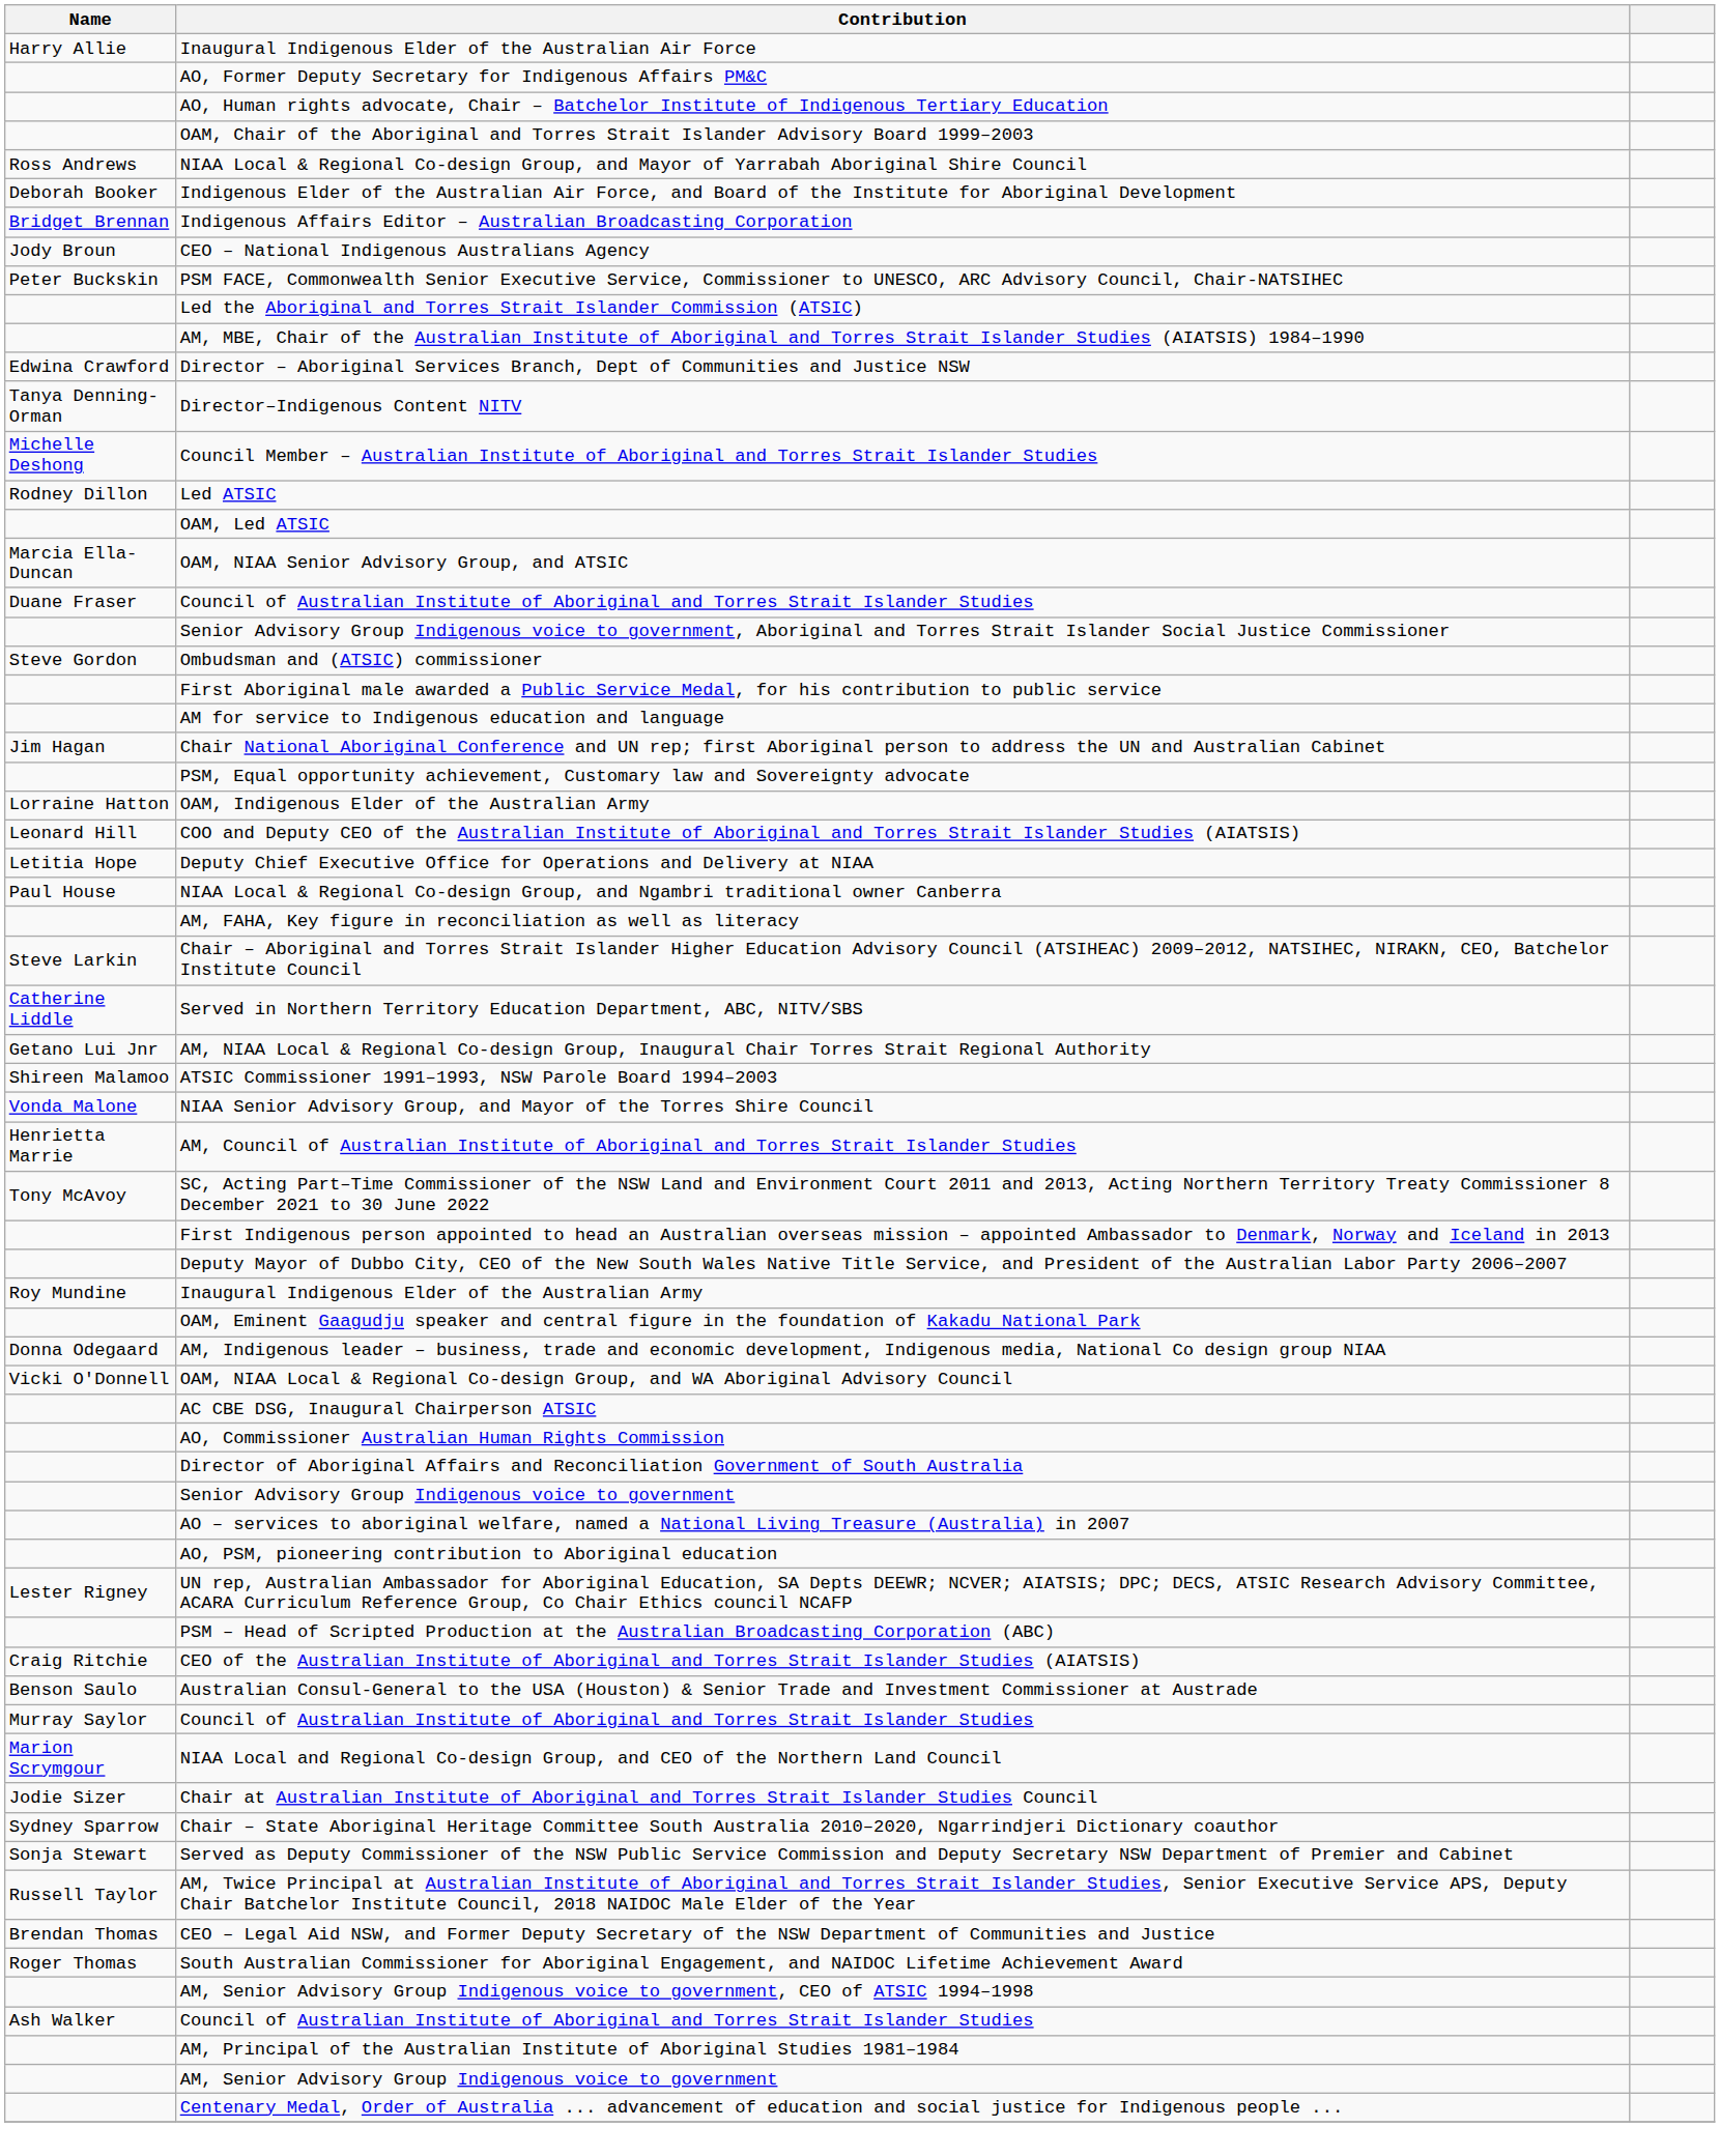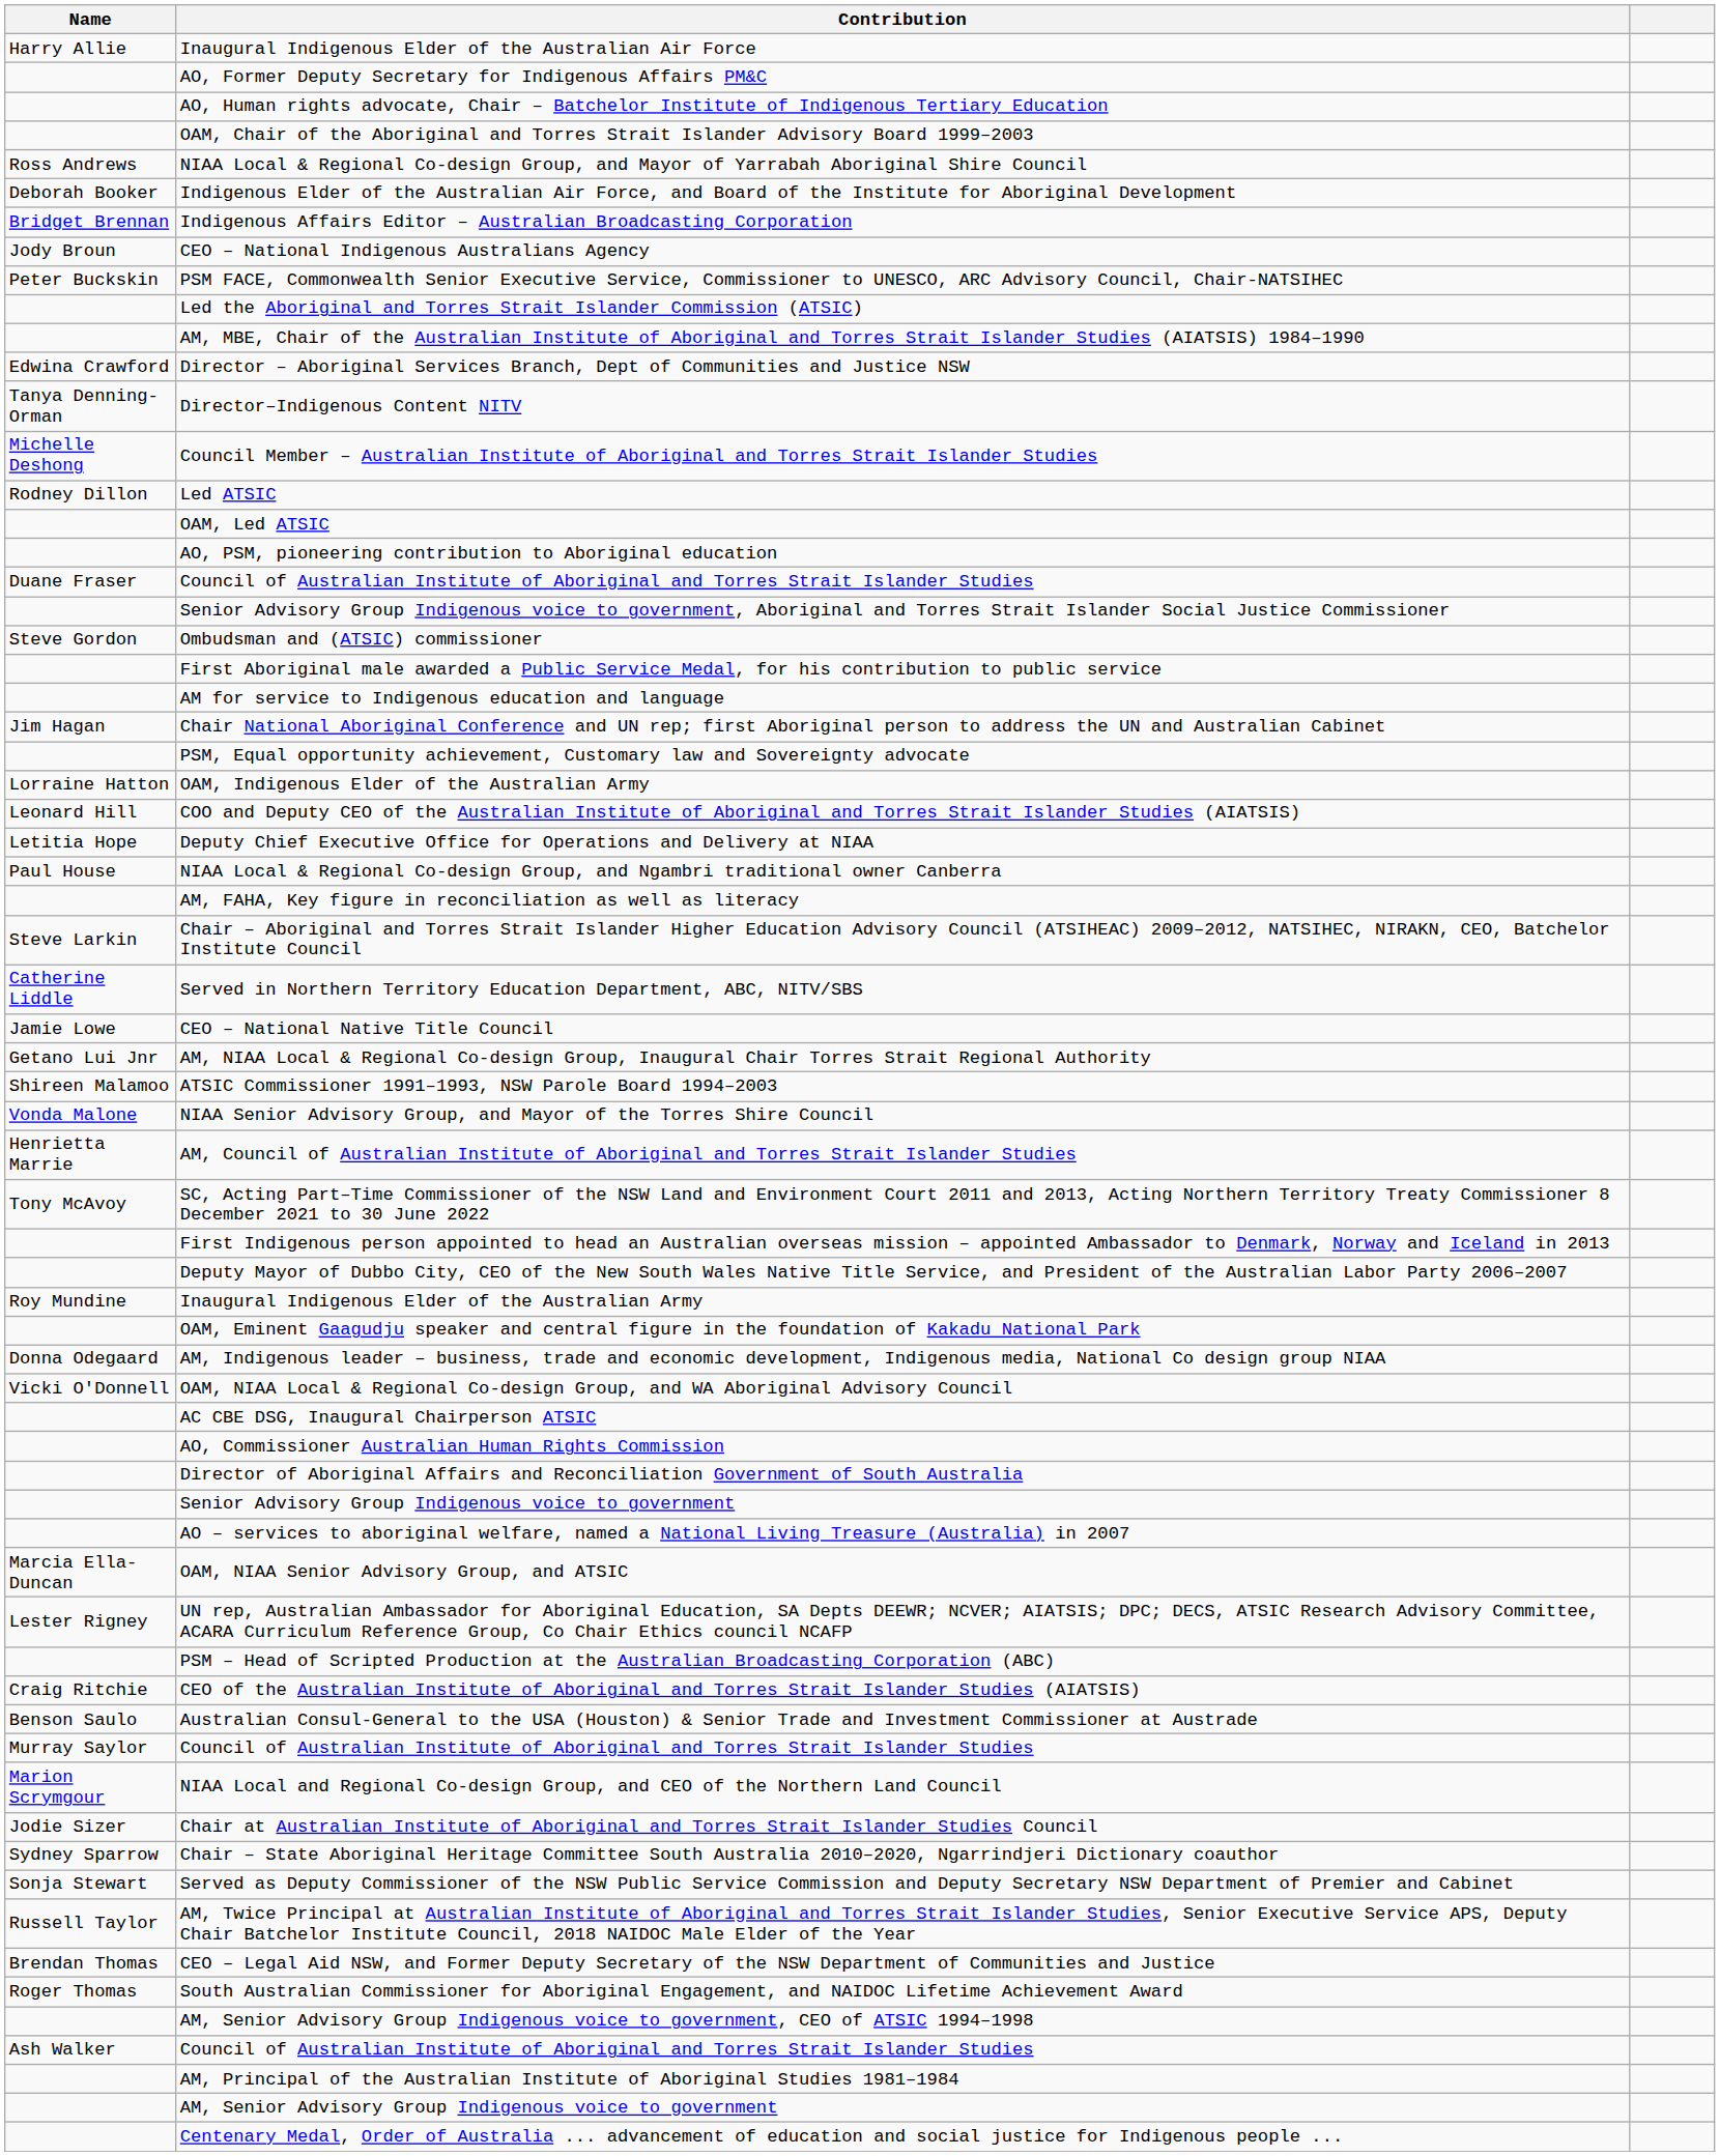 <table class="wikitable sortable">
 <tr>
 <th style="width: 10%;">Name</th>
 <th>Contribution</th>
 <th style="width: 5%;"></th>
 </tr>
 <tr>
 <td sortname>Harry Allie</td>
 <td>Inaugural Indigenous Elder of the Australian Air Force</td>
 <td></td>
 </tr>
 <tr>
 <td></td>
 <td>AO, Former Deputy Secretary for Indigenous Affairs <a href='#'>PM&C</a></td>
 <td></td>
 </tr>
 <tr>
 <td></td>
 <td>AO, Human rights advocate, Chair – <a href='#'>Batchelor Institute of Indigenous Tertiary Education</a></td>
 <td></td>
 </tr>
 <tr>
 <td></td>
 <td>OAM, Chair of the Aboriginal and Torres Strait Islander Advisory Board 1999–2003</td>
 <td></td>
 </tr>
 <tr>
 <td sortname>Ross Andrews</td>
 <td>NIAA Local & Regional Co-design Group, and Mayor of Yarrabah Aboriginal Shire Council</td>
 <td></td>
 </tr>
 <tr>
 <td sortname>Deborah Booker</td>
 <td>Indigenous Elder of the Australian Air Force, and Board of the Institute for Aboriginal Development</td>
 <td></td>
 </tr>
 <tr>
 <td sortname><a href='#'>Bridget Brennan</a></td>
 <td>Indigenous Affairs Editor – <a href='#'>Australian Broadcasting Corporation</a></td>
 <td></td>
 </tr>
 <tr>
 <td sortname>Jody Broun</td>
 <td>CEO – National Indigenous Australians Agency</td>
 <td></td>
 </tr>
 <tr>
 <td sortname>Peter Buckskin</td>
 <td>PSM FACE, Commonwealth Senior Executive Service, Commissioner to UNESCO, ARC Advisory Council, Chair-NATSIHEC</td>
 <td></td>
 </tr>
 <tr>
 <td></td>
 <td>Led the <a href='#'>Aboriginal and Torres Strait Islander Commission</a> (<a href='#'>ATSIC</a>)</td>
 <td></td>
 </tr>
 <tr>
 <td></td>
 <td>AM, MBE, Chair of the <a href='#'>Australian Institute of Aboriginal and Torres Strait Islander Studies</a> (AIATSIS) 1984–1990</td>
 <td></td>
 </tr>
 <tr>
 <td sortname>Edwina Crawford</td>
 <td>Director – Aboriginal Services Branch, Dept of Communities and Justice NSW</td>
 <td></td>
 </tr>
 <tr>
 <td sortname>Tanya Denning-Orman</td>
 <td>Director–Indigenous Content <a href='#'>NITV</a></td>
 <td></td>
 </tr>
 <tr>
 <td sortname><a href='#'>Michelle Deshong</a></td>
 <td>Council Member – <a href='#'>Australian Institute of Aboriginal and Torres Strait Islander Studies</a></td>
 <td></td>
 </tr>
 <tr>
 <td sortname>Rodney Dillon</td>
 <td>Led <a href='#'>ATSIC</a></td>
 <td></td>
 </tr>
 <tr>
 <td></td>
 <td>OAM, Led <a href='#'>ATSIC</a></td>
 <td></td>
 </tr>
 <tr>
-<td sortname>Marcia Ella-Duncan</td>
-<td>OAM, NIAA Senior Advisory Group, and ATSIC</td>
+<td></td>
+<td>AO, PSM, pioneering contribution to Aboriginal education</td>
 <td></td>
 </tr>
 <tr>
 <td sortname>Duane Fraser</td>
 <td>Council of <a href='#'>Australian Institute of Aboriginal and Torres Strait Islander Studies</a></td>
 <td></td>
 </tr>
 <tr>
 <td></td>
 <td>Senior Advisory Group <a href='#'>Indigenous voice to government</a>, Aboriginal and Torres Strait Islander Social Justice Commissioner</td>
 <td></td>
 </tr>
 <tr>
 <td sortname>Steve Gordon</td>
 <td>Ombudsman and (<a href='#'>ATSIC</a>) commissioner</td>
 <td></td>
 </tr>
 <tr>
 <td></td>
 <td>First Aboriginal male awarded a <a href='#'>Public Service Medal</a>, for his contribution to public service</td>
 <td></td>
 </tr>
 <tr>
 <td></td>
 <td>AM for service to Indigenous education and language</td>
 <td></td>
 </tr>
 <tr>
 <td sortname>Jim Hagan</td>
 <td>Chair <a href='#'>National Aboriginal Conference</a> and UN rep; first Aboriginal person to address the UN and Australian Cabinet</td>
 <td></td>
 </tr>
 <tr>
 <td></td>
 <td>PSM, Equal opportunity achievement, Customary law and Sovereignty advocate</td>
 <td></td>
 </tr>
 <tr>
 <td sortname>Lorraine Hatton</td>
 <td>OAM, Indigenous Elder of the Australian Army</td>
 <td></td>
 </tr>
 <tr>
 <td sortname>Leonard Hill</td>
 <td>COO and Deputy CEO of the <a href='#'>Australian Institute of Aboriginal and Torres Strait Islander Studies</a> (AIATSIS)</td>
 <td></td>
 </tr>
 <tr>
 <td sortname>Letitia Hope</td>
 <td>Deputy Chief Executive Office for Operations and Delivery at NIAA</td>
 <td></td>
 </tr>
 <tr>
 <td sortname>Paul House</td>
 <td>NIAA Local & Regional Co-design Group, and Ngambri traditional owner Canberra</td>
 <td></td>
 </tr>
 <tr>
 <td></td>
 <td>AM, FAHA, Key figure in reconciliation as well as literacy</td>
 <td></td>
 </tr>
 <tr>
 <td sortname>Steve Larkin</td>
 <td>Chair – Aboriginal and Torres Strait Islander Higher Education Advisory Council (ATSIHEAC) 2009–2012, NATSIHEC, NIRAKN, CEO, Batchelor Institute Council</td>
 <td></td>
 </tr>
 <tr>
 <td sortname><a href='#'>Catherine Liddle</a></td>
 <td>Served in Northern Territory Education Department, ABC, NITV/SBS</td>
+<td></td>
+</tr>
+<tr>
+<td sortname>Jamie Lowe</td>
+<td>CEO – National Native Title Council</td>
 <td></td>
 </tr>
 <tr>
 <td sortname>Getano Lui Jnr</td>
 <td>AM, NIAA Local & Regional Co-design Group, Inaugural Chair Torres Strait Regional Authority</td>
 <td></td>
 </tr>
 <tr>
 <td sortname>Shireen Malamoo</td>
 <td>ATSIC Commissioner 1991–1993, NSW Parole Board 1994–2003</td>
 <td></td>
 </tr>
 <tr>
 <td sortname><a href='#'>Vonda Malone</a></td>
 <td>NIAA Senior Advisory Group, and Mayor of the Torres Shire Council</td>
 <td></td>
 </tr>
 <tr>
 <td sortname>Henrietta Marrie</td>
 <td>AM, Council of <a href='#'>Australian Institute of Aboriginal and Torres Strait Islander Studies</a></td>
 <td></td>
 </tr>
 <tr>
 <td sortname>Tony McAvoy</td>
 <td>SC, Acting Part–Time Commissioner of the NSW Land and Environment Court 2011 and 2013, Acting Northern Territory Treaty Commissioner 8 December 2021 to 30 June 2022</td>
 <td></td>
 </tr>
 <tr>
 <td></td>
 <td>First Indigenous person appointed to head an Australian overseas mission – appointed Ambassador to <a href='#'>Denmark</a>, <a href='#'>Norway</a> and <a href='#'>Iceland</a> in 2013</td>
 <td></td>
 </tr>
 <tr>
 <td></td>
 <td>Deputy Mayor of Dubbo City, CEO of the New South Wales Native Title Service, and President of the Australian Labor Party 2006–2007</td>
 <td></td>
 </tr>
 <tr>
 <td sortname>Roy Mundine</td>
 <td>Inaugural Indigenous Elder of the Australian Army</td>
 <td></td>
 </tr>
 <tr>
 <td></td>
 <td>OAM, Eminent <a href='#'>Gaagudju</a> speaker and central figure in the foundation of <a href='#'>Kakadu National Park</a></td>
 <td></td>
 </tr>
 <tr>
 <td sortname>Donna Odegaard</td>
 <td>AM, Indigenous leader – business, trade and economic development, Indigenous media, National Co design group NIAA</td>
 <td></td>
 </tr>
 <tr>
 <td sortname>Vicki O'Donnell</td>
 <td>OAM, NIAA Local & Regional Co-design Group, and WA Aboriginal Advisory Council</td>
 <td></td>
 </tr>
 <tr>
 <td></td>
 <td>AC CBE DSG, Inaugural Chairperson <a href='#'>ATSIC</a></td>
 <td></td>
 </tr>
 <tr>
 <td></td>
 <td>AO, Commissioner <a href='#'>Australian Human Rights Commission</a></td>
 <td></td>
 </tr>
 <tr>
 <td></td>
 <td>Director of Aboriginal Affairs and Reconciliation <a href='#'>Government of South Australia</a></td>
 <td></td>
 </tr>
 <tr>
 <td></td>
 <td>Senior Advisory Group <a href='#'>Indigenous voice to government</a></td>
 <td></td>
 </tr>
 <tr>
 <td></td>
 <td>AO – services to aboriginal welfare, named a <a href='#'>National Living Treasure (Australia)</a> in 2007</td>
 <td></td>
 </tr>
 <tr>
-<td></td>
-<td>AO, PSM, pioneering contribution to Aboriginal education</td>
+<td sortname>Marcia Ella-Duncan</td>
+<td>OAM, NIAA Senior Advisory Group, and ATSIC</td>
 <td></td>
 </tr>
 <tr>
 <td sortname>Lester Rigney</td>
 <td>UN rep, Australian Ambassador for Aboriginal Education, SA Depts DEEWR; NCVER; AIATSIS; DPC; DECS, ATSIC Research Advisory Committee, ACARA Curriculum Reference Group, Co Chair Ethics council NCAFP</td>
 <td></td>
 </tr>
 <tr>
 <td></td>
 <td>PSM – Head of Scripted Production at the <a href='#'>Australian Broadcasting Corporation</a> (ABC)</td>
 <td></td>
 </tr>
 <tr>
 <td sortname>Craig Ritchie</td>
 <td>CEO of the <a href='#'>Australian Institute of Aboriginal and Torres Strait Islander Studies</a> (AIATSIS)</td>
 <td></td>
 </tr>
 <tr>
 <td sortname>Benson Saulo</td>
 <td>Australian Consul-General to the USA (Houston) & Senior Trade and Investment Commissioner at Austrade</td>
 <td></td>
 </tr>
 <tr>
 <td sortname>Murray Saylor</td>
 <td>Council of <a href='#'>Australian Institute of Aboriginal and Torres Strait Islander Studies</a></td>
 <td></td>
 </tr>
 <tr>
 <td sortname><a href='#'>Marion Scrymgour</a></td>
 <td>NIAA Local and Regional Co-design Group, and CEO of the Northern Land  Council</td>
 <td></td>
 </tr>
 <tr>
 <td sortname>Jodie Sizer</td>
 <td>Chair at <a href='#'>Australian Institute of Aboriginal and Torres Strait Islander Studies</a> Council</td>
 <td></td>
 </tr>
 <tr>
 <td>Sydney Sparrow</td>
 <td>Chair – State Aboriginal Heritage Committee South Australia 2010–2020, Ngarrindjeri Dictionary coauthor</td>
 <td></td>
 </tr>
 <tr>
 <td sortname>Sonja Stewart</td>
 <td>Served as Deputy Commissioner of the NSW Public Service Commission and Deputy Secretary NSW Department of Premier and Cabinet</td>
 <td></td>
 </tr>
 <tr>
 <td sortname>Russell Taylor</td>
 <td>AM, Twice Principal at <a href='#'>Australian Institute of Aboriginal and Torres Strait Islander Studies</a>, Senior Executive Service APS, Deputy Chair Batchelor Institute Council, 2018 NAIDOC Male Elder of the Year</td>
 <td></td>
 </tr>
 <tr>
 <td sortname>Brendan Thomas</td>
 <td>CEO – Legal Aid NSW, and Former Deputy Secretary of the NSW Department of Communities and Justice</td>
 <td></td>
 </tr>
 <tr>
 <td sortname>Roger Thomas</td>
 <td>South Australian Commissioner for Aboriginal Engagement, and NAIDOC Lifetime Achievement Award</td>
 <td></td>
 </tr>
 <tr>
 <td></td>
 <td>AM, Senior Advisory Group <a href='#'>Indigenous voice to government</a>, CEO of <a href='#'>ATSIC</a> 1994–1998</td>
 <td></td>
 </tr>
 <tr>
 <td sortname>Ash Walker</td>
 <td>Council of <a href='#'>Australian Institute of Aboriginal and Torres Strait Islander Studies</a></td>
 <td></td>
 </tr>
 <tr>
 <td></td>
 <td>AM, Principal of the Australian Institute of Aboriginal Studies 1981–1984</td>
 <td></td>
 </tr>
 <tr>
 <td></td>
 <td>AM, Senior Advisory Group <a href='#'>Indigenous voice to government</a></td>
 <td></td>
 </tr>
 <tr>
 <td></td>
 <td><a href='#'>Centenary Medal</a>, <a href='#'>Order of Australia</a>  ... advancement of education and social justice for Indigenous people ...</td>
 <td></td>
 </tr>
 <tr>
 </tr>
 </table>
